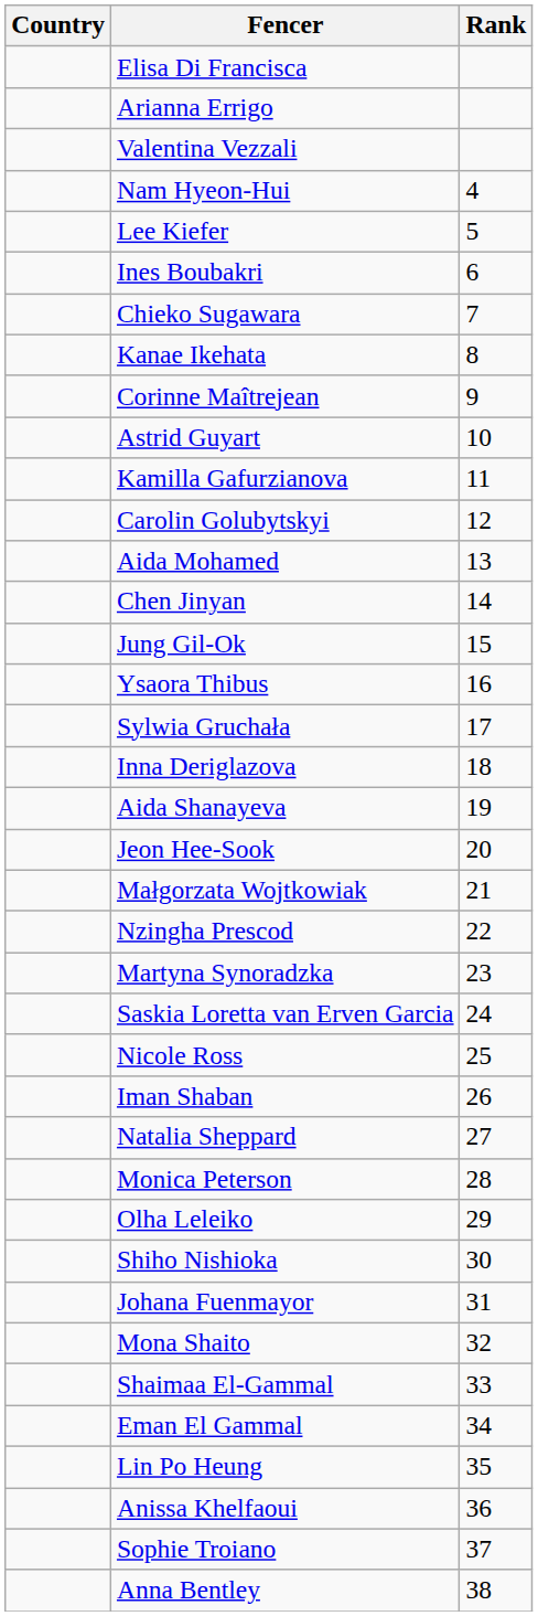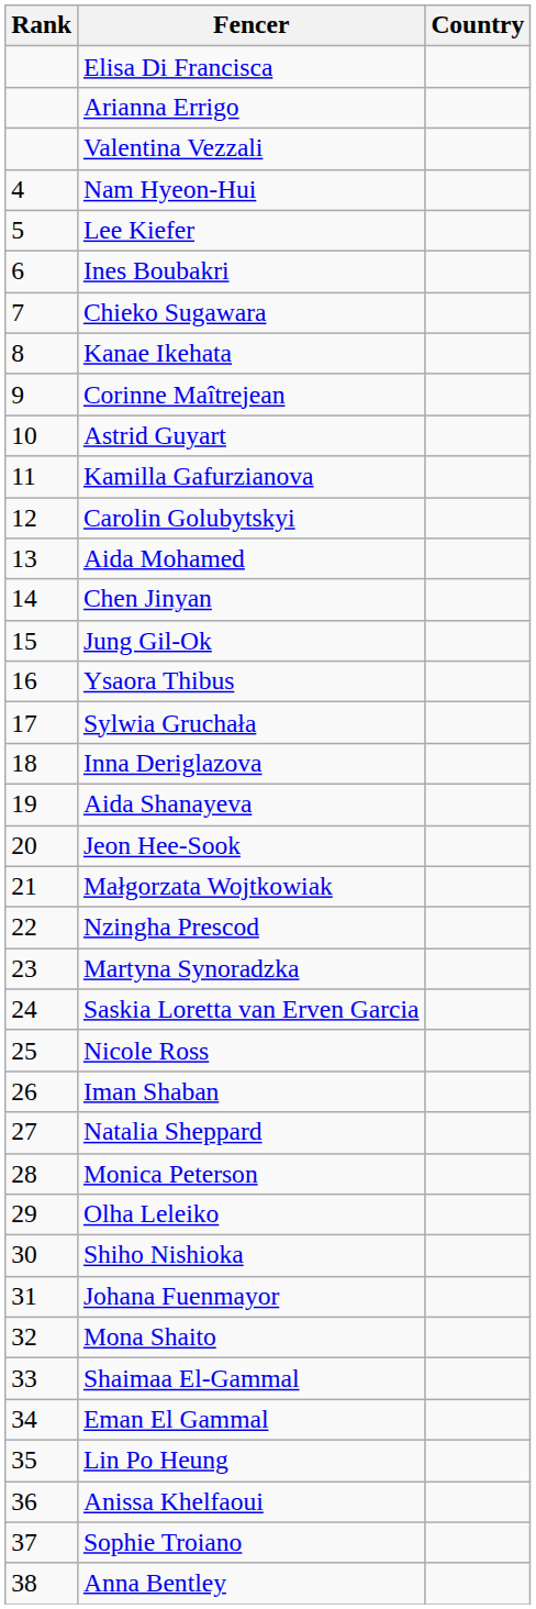 <table class="wikitable sortable" style="text-align: left;">
 <tr>
+<th>Rank</th>
+<th>Fencer</th>
 <th>Country</th>
-<th>Fencer</th>
-<th>Rank</th>
 </tr>
 <tr>
 <td></td>
 <td><a href='#'>Elisa Di Francisca</a></td>
 <td></td>
 </tr>
 <tr>
 <td></td>
 <td><a href='#'>Arianna Errigo</a></td>
 <td></td>
 </tr>
 <tr>
 <td></td>
 <td><a href='#'>Valentina Vezzali</a></td>
 <td></td>
 </tr>
 <tr>
+<td>4</td>
+<td><a href='#'>Nam Hyeon-Hui</a></td>
 <td></td>
-<td><a href='#'>Nam Hyeon-Hui</a></td>
-<td>4</td>
 </tr>
 <tr>
+<td>5</td>
+<td><a href='#'>Lee Kiefer</a></td>
 <td></td>
-<td><a href='#'>Lee Kiefer</a></td>
-<td>5</td>
 </tr>
 <tr>
+<td>6</td>
+<td><a href='#'>Ines Boubakri</a></td>
 <td></td>
-<td><a href='#'>Ines Boubakri</a></td>
-<td>6</td>
 </tr>
 <tr>
+<td>7</td>
+<td><a href='#'>Chieko Sugawara</a></td>
 <td></td>
-<td><a href='#'>Chieko Sugawara</a></td>
-<td>7</td>
 </tr>
 <tr>
+<td>8</td>
+<td><a href='#'>Kanae Ikehata</a></td>
 <td></td>
-<td><a href='#'>Kanae Ikehata</a></td>
-<td>8</td>
 </tr>
 <tr>
+<td>9</td>
+<td><a href='#'>Corinne Maîtrejean</a></td>
 <td></td>
-<td><a href='#'>Corinne Maîtrejean</a></td>
-<td>9</td>
 </tr>
 <tr>
+<td>10</td>
+<td><a href='#'>Astrid Guyart</a></td>
 <td></td>
-<td><a href='#'>Astrid Guyart</a></td>
-<td>10</td>
 </tr>
 <tr>
+<td>11</td>
+<td><a href='#'>Kamilla Gafurzianova</a></td>
 <td></td>
-<td><a href='#'>Kamilla Gafurzianova</a></td>
-<td>11</td>
 </tr>
 <tr>
+<td>12</td>
+<td><a href='#'>Carolin Golubytskyi</a></td>
 <td></td>
-<td><a href='#'>Carolin Golubytskyi</a></td>
-<td>12</td>
 </tr>
 <tr>
+<td>13</td>
+<td><a href='#'>Aida Mohamed</a></td>
 <td></td>
-<td><a href='#'>Aida Mohamed</a></td>
-<td>13</td>
 </tr>
 <tr>
+<td>14</td>
+<td><a href='#'>Chen Jinyan</a></td>
 <td></td>
-<td><a href='#'>Chen Jinyan</a></td>
-<td>14</td>
 </tr>
 <tr>
+<td>15</td>
+<td><a href='#'>Jung Gil-Ok</a></td>
 <td></td>
-<td><a href='#'>Jung Gil-Ok</a></td>
-<td>15</td>
 </tr>
 <tr>
+<td>16</td>
+<td><a href='#'>Ysaora Thibus</a></td>
 <td></td>
-<td><a href='#'>Ysaora Thibus</a></td>
-<td>16</td>
 </tr>
 <tr>
+<td>17</td>
+<td><a href='#'>Sylwia Gruchała</a></td>
 <td></td>
-<td><a href='#'>Sylwia Gruchała</a></td>
-<td>17</td>
 </tr>
 <tr>
+<td>18</td>
+<td><a href='#'>Inna Deriglazova</a></td>
 <td></td>
-<td><a href='#'>Inna Deriglazova</a></td>
-<td>18</td>
 </tr>
 <tr>
+<td>19</td>
+<td><a href='#'>Aida Shanayeva</a></td>
 <td></td>
-<td><a href='#'>Aida Shanayeva</a></td>
-<td>19</td>
 </tr>
 <tr>
+<td>20</td>
+<td><a href='#'>Jeon Hee-Sook</a></td>
 <td></td>
-<td><a href='#'>Jeon Hee-Sook</a></td>
-<td>20</td>
 </tr>
 <tr>
+<td>21</td>
+<td><a href='#'>Małgorzata Wojtkowiak</a></td>
 <td></td>
-<td><a href='#'>Małgorzata Wojtkowiak</a></td>
-<td>21</td>
 </tr>
 <tr>
+<td>22</td>
+<td><a href='#'>Nzingha Prescod</a></td>
 <td></td>
-<td><a href='#'>Nzingha Prescod</a></td>
-<td>22</td>
 </tr>
 <tr>
+<td>23</td>
+<td><a href='#'>Martyna Synoradzka</a></td>
 <td></td>
-<td><a href='#'>Martyna Synoradzka</a></td>
-<td>23</td>
 </tr>
 <tr>
+<td>24</td>
+<td><a href='#'>Saskia Loretta van Erven Garcia</a></td>
 <td></td>
-<td><a href='#'>Saskia Loretta van Erven Garcia</a></td>
-<td>24</td>
 </tr>
 <tr>
+<td>25</td>
+<td><a href='#'>Nicole Ross</a></td>
 <td></td>
-<td><a href='#'>Nicole Ross</a></td>
-<td>25</td>
 </tr>
 <tr>
+<td>26</td>
+<td><a href='#'>Iman Shaban</a></td>
 <td></td>
-<td><a href='#'>Iman Shaban</a></td>
-<td>26</td>
 </tr>
 <tr>
+<td>27</td>
+<td><a href='#'>Natalia Sheppard</a></td>
 <td></td>
-<td><a href='#'>Natalia Sheppard</a></td>
-<td>27</td>
 </tr>
 <tr>
+<td>28</td>
+<td><a href='#'>Monica Peterson</a></td>
 <td></td>
-<td><a href='#'>Monica Peterson</a></td>
-<td>28</td>
 </tr>
 <tr>
+<td>29</td>
+<td><a href='#'>Olha Leleiko</a></td>
 <td></td>
-<td><a href='#'>Olha Leleiko</a></td>
-<td>29</td>
 </tr>
 <tr>
+<td>30</td>
+<td><a href='#'>Shiho Nishioka</a></td>
 <td></td>
-<td><a href='#'>Shiho Nishioka</a></td>
-<td>30</td>
 </tr>
 <tr>
+<td>31</td>
+<td><a href='#'>Johana Fuenmayor</a></td>
 <td></td>
-<td><a href='#'>Johana Fuenmayor</a></td>
-<td>31</td>
 </tr>
 <tr>
+<td>32</td>
+<td><a href='#'>Mona Shaito</a></td>
 <td></td>
-<td><a href='#'>Mona Shaito</a></td>
-<td>32</td>
 </tr>
 <tr>
+<td>33</td>
+<td><a href='#'>Shaimaa El-Gammal</a></td>
 <td></td>
-<td><a href='#'>Shaimaa El-Gammal</a></td>
-<td>33</td>
 </tr>
 <tr>
+<td>34</td>
+<td><a href='#'>Eman El Gammal</a></td>
 <td></td>
-<td><a href='#'>Eman El Gammal</a></td>
-<td>34</td>
 </tr>
 <tr>
+<td>35</td>
+<td><a href='#'>Lin Po Heung</a></td>
 <td></td>
-<td><a href='#'>Lin Po Heung</a></td>
-<td>35</td>
 </tr>
 <tr>
+<td>36</td>
+<td><a href='#'>Anissa Khelfaoui</a></td>
 <td></td>
-<td><a href='#'>Anissa Khelfaoui</a></td>
-<td>36</td>
 </tr>
 <tr>
+<td>37</td>
+<td><a href='#'>Sophie Troiano</a></td>
 <td></td>
-<td><a href='#'>Sophie Troiano</a></td>
-<td>37</td>
 </tr>
 <tr>
+<td>38</td>
+<td><a href='#'>Anna Bentley</a></td>
 <td></td>
-<td><a href='#'>Anna Bentley</a></td>
-<td>38</td>
 </tr>
 </table>
